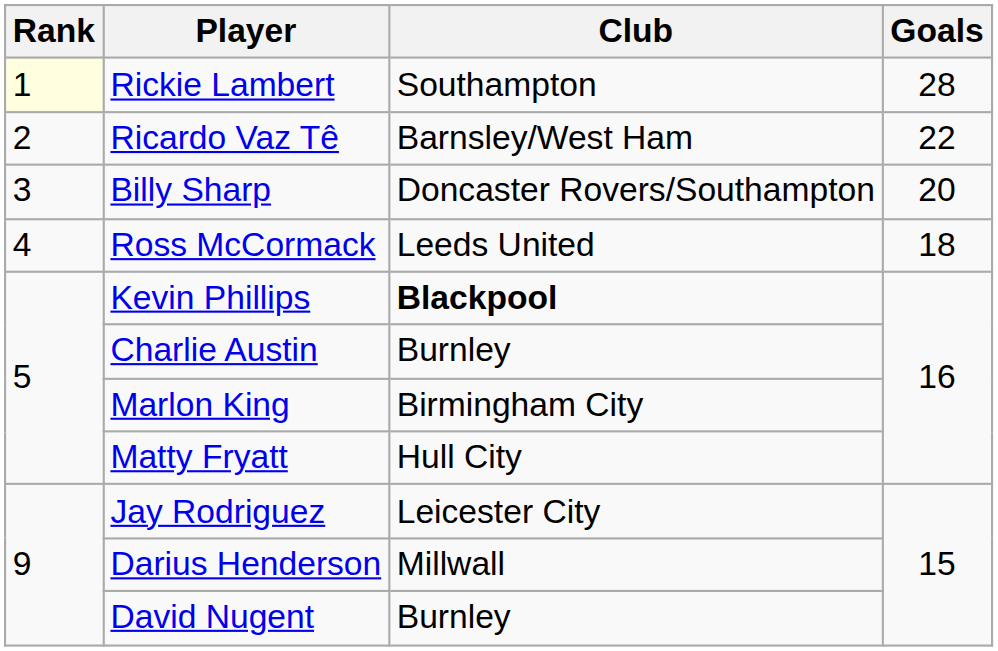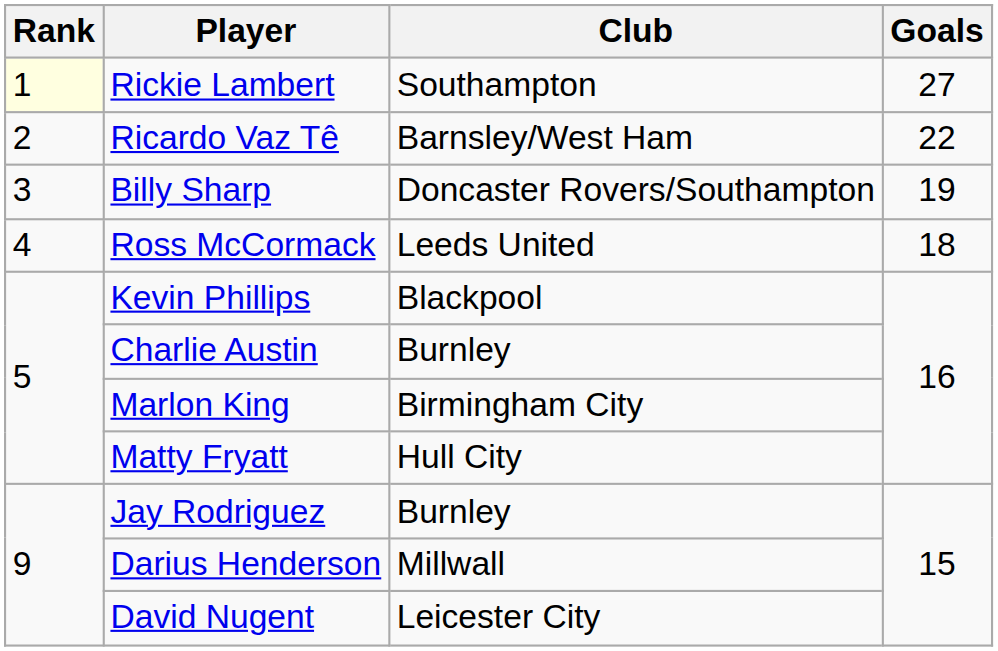 <table class="wikitable">
 <tr>
 <th>Rank</th>
 <th>Player</th>
 <th>Club</th>
 <th>Goals</th>
 </tr>
 <tr>
 <td style="background: lightyellow;">1</td>
 <td align="left"><a href='#'>Rickie Lambert</a></td>
 <td align="left">Southampton</td>
-<td style="text-align:center;">28</td>
+<td style="text-align:center;">27</td>
 </tr>
 <tr>
 <td>2</td>
 <td align="left"><a href='#'>Ricardo Vaz Tê</a></td>
 <td align="left">Barnsley/West Ham</td>
 <td style="text-align:center;">22</td>
 </tr>
 <tr>
 <td>3</td>
 <td align="left"><a href='#'>Billy Sharp</a></td>
 <td align="left">Doncaster Rovers/Southampton</td>
-<td style="text-align:center;">20</td>
+<td style="text-align:center;">19</td>
 </tr>
 <tr>
 <td>4</td>
 <td align="left"><a href='#'>Ross McCormack</a></td>
 <td align="left">Leeds United</td>
 <td style="text-align:center;">18</td>
 </tr>
 <tr>
 <td rowspan="4">5</td>
 <td align="left"><a href='#'>Kevin Phillips</a></td>
-<td align="left"><strong>Blackpool</strong></td>
+<td align="left">Blackpool</td>
 <td rowspan="4" style="text-align:center;">16</td>
 </tr>
 <tr>
 <td align="left"><a href='#'>Charlie Austin</a></td>
 <td align="left">Burnley</td>
 </tr>
 <tr>
 <td align="left"><a href='#'>Marlon King</a></td>
 <td align="left">Birmingham City</td>
 </tr>
 <tr>
 <td align="left"><a href='#'>Matty Fryatt</a></td>
 <td align="left">Hull City</td>
 </tr>
 <tr>
 <td rowspan="3">9</td>
 <td align="left"><a href='#'>Jay Rodriguez</a></td>
-<td align="left">Leicester City</td>
+<td align="left">Burnley</td>
 <td rowspan="3" style="text-align:center;">15</td>
 </tr>
 <tr>
 <td align="left"><a href='#'>Darius Henderson</a></td>
 <td align="left">Millwall</td>
 </tr>
 <tr>
 <td align="left"><a href='#'>David Nugent</a></td>
-<td align="left">Burnley</td>
+<td align="left">Leicester City</td>
 </tr>
 </table>
